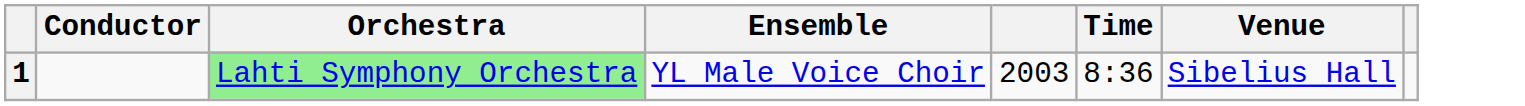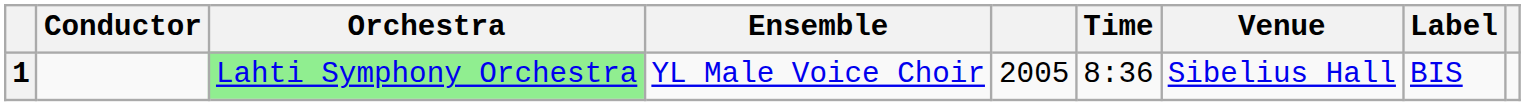 <table class="wikitable" style="margin-right: 0; font-size: 95%">
 <tr>
 <th scope="col"></th>
 <th scope="col">Conductor</th>
 <th scope="col">Orchestra</th>
 <th scope="col">Ensemble</th>
 <th scope="col"></th>
 <th scope="col">Time</th>
 <th scope="col">Venue</th>
+<th scope="col">Label</th>
 <th scope="col" class="unsortable"></th>
 </tr>
 <tr>
 <th scope="row">1</th>
 <td></td>
 <td style="background: lightgreen;"><a href='#'>Lahti Symphony Orchestra</a></td>
 <td><a href='#'>YL Male Voice Choir</a></td>
-<td>2003</td>
+<td>2005</td>
 <td>8:36</td>
 <td><a href='#'>Sibelius Hall</a></td>
+<td><a href='#'>BIS</a></td>
 <td></td>
 </tr>
 </table>
